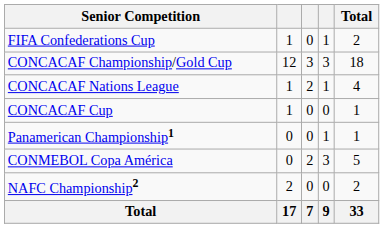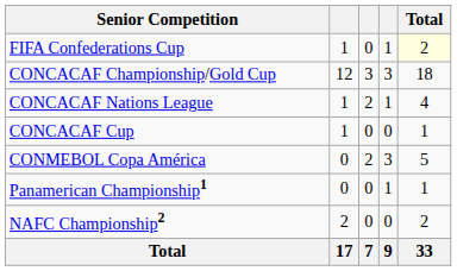 <table class="wikitable"  style="width:30%; font-size:90%; text-align:center;">
 <tr>
 <th>Senior Competition</th>
 <th></th>
 <th></th>
 <th></th>
 <th>Total</th>
 </tr>
 <tr>
 <td align=left><a href='#'>FIFA Confederations Cup</a></td>
 <td>1</td>
 <td>0</td>
 <td>1</td>
-<td>2</td>
+<td style="background: lightyellow;">2</td>
 </tr>
 <tr>
 <td align=left><a href='#'>CONCACAF Championship</a>/<a href='#'>Gold Cup</a></td>
 <td>12</td>
 <td>3</td>
 <td>3</td>
 <td>18</td>
 </tr>
 <tr>
 <td align=left><a href='#'>CONCACAF Nations League</a></td>
 <td>1</td>
 <td>2</td>
 <td>1</td>
 <td>4</td>
 </tr>
 <tr>
 <td align=left><a href='#'>CONCACAF Cup</a></td>
 <td>1</td>
 <td>0</td>
 <td>0</td>
 <td>1</td>
 </tr>
 <tr>
+<td align=left><a href='#'>CONMEBOL Copa América</a></td>
+<td>0</td>
+<td>2</td>
+<td>3</td>
+<td>5</td>
+</tr>
+<tr>
 <td align=left><a href='#'>Panamerican Championship</a><sup><strong>1</strong></sup></td>
 <td>0</td>
 <td>0</td>
 <td>1</td>
 <td>1</td>
-</tr>
-<tr>
-<td align=left><a href='#'>CONMEBOL Copa América</a></td>
-<td>0</td>
-<td>2</td>
-<td>3</td>
-<td>5</td>
 </tr>
 <tr>
 <td align=left><a href='#'>NAFC Championship</a><sup><strong>2</strong></sup></td>
 <td>2</td>
 <td>0</td>
 <td>0</td>
 <td>2</td>
 </tr>
 <tr>
 <th>Total</th>
 <th>17</th>
 <th>7</th>
 <th>9</th>
 <th>33</th>
 </tr>
 </table>
